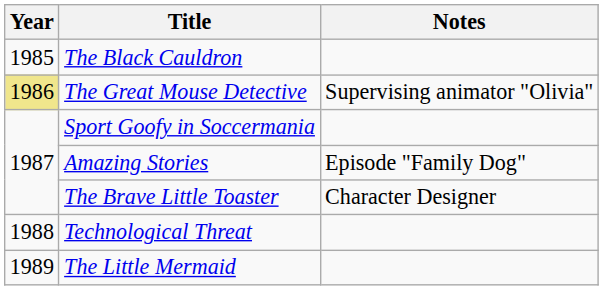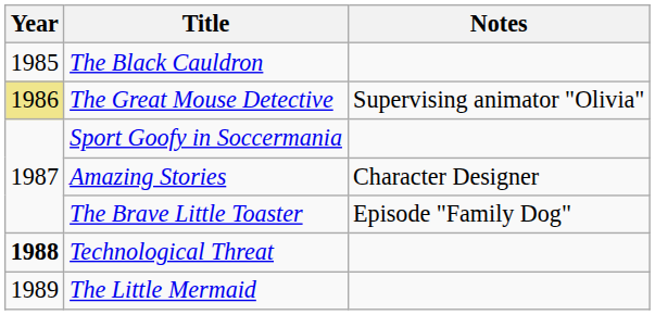 <table class="wikitable">
 <tr>
 <th>Year</th>
 <th>Title</th>
 <th>Notes</th>
 </tr>
 <tr>
 <td>1985</td>
 <td><em><a href='#'>The Black Cauldron</a></em></td>
 <td></td>
 </tr>
 <tr>
 <td style="background: khaki;">1986</td>
 <td><em><a href='#'>The Great Mouse Detective</a></em></td>
 <td>Supervising animator "Olivia"</td>
 </tr>
 <tr>
 <td rowspan=3>1987</td>
 <td><em><a href='#'>Sport Goofy in Soccermania</a></em></td>
 <td></td>
 </tr>
 <tr>
 <td><em><a href='#'>Amazing Stories</a></em></td>
+<td>Character Designer</td>
+</tr>
+<tr>
+<td><em><a href='#'>The Brave Little Toaster</a></em></td>
 <td>Episode "Family Dog"</td>
 </tr>
 <tr>
-<td><em><a href='#'>The Brave Little Toaster</a></em></td>
-<td>Character Designer</td>
-</tr>
-<tr>
-<td>1988</td>
+<td><strong>1988</strong></td>
 <td><em><a href='#'>Technological Threat</a></em></td>
 <td></td>
 </tr>
 <tr>
 <td>1989</td>
 <td><em><a href='#'>The Little Mermaid</a></em></td>
 <td></td>
 </tr>
 </table>
